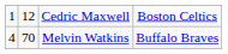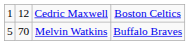 <table class="wikitable">
 <tr style="text-align:center;" bgcolor="">
 <td>1</td>
 <td>12</td>
 <td><a href='#'>Cedric Maxwell</a></td>
 <td><a href='#'>Boston Celtics</a></td>
 </tr>
 <tr style="text-align:center;" bgcolor="">
-<td>4</td>
+<td>5</td>
 <td>70</td>
 <td><a href='#'>Melvin Watkins</a></td>
 <td><a href='#'>Buffalo Braves</a></td>
 </tr>
 </table>
